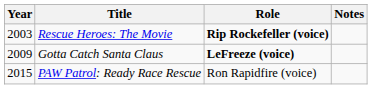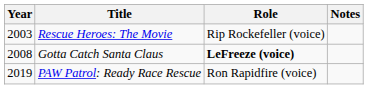 <table class="wikitable sortable">
 <tr>
 <th>Year</th>
 <th>Title</th>
 <th>Role</th>
 <th class="unsortable">Notes</th>
 </tr>
 <tr>
 <td>2003</td>
 <td><em><a href='#'>Rescue Heroes: The Movie</a></em></td>
-<td><strong>Rip Rockefeller (voice)</strong></td>
+<td>Rip Rockefeller (voice)</td>
 <td></td>
 </tr>
 <tr>
-<td>2009</td>
+<td>2008</td>
 <td><em>Gotta Catch Santa Claus</em></td>
 <td><strong>LeFreeze (voice)</strong></td>
 <td></td>
 </tr>
 <tr>
-<td>2015</td>
+<td>2019</td>
 <td><em><a href='#'>PAW Patrol</a>: Ready Race Rescue</em></td>
 <td>Ron Rapidfire (voice)</td>
 <td></td>
 </tr>
 </table>
